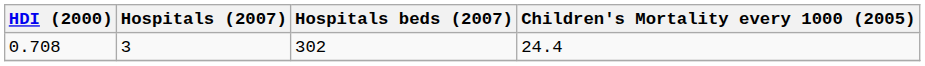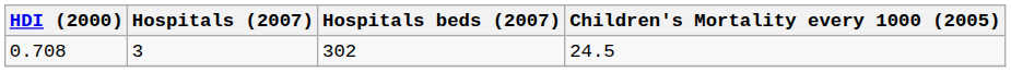 <table class="wikitable" border="1">
 <tr>
 <th><a href='#'>HDI</a> (2000)</th>
 <th>Hospitals (2007)</th>
 <th>Hospitals beds (2007)</th>
 <th>Children's Mortality every 1000 (2005)</th>
 </tr>
 <tr>
 <td>0.708</td>
 <td>3</td>
 <td>302</td>
-<td>24.4</td>
+<td>24.5</td>
 </tr>
 <tr>
 </tr>
 </table>
